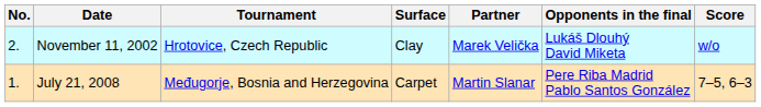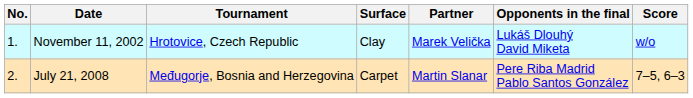 <table class="wikitable">
 <tr>
 <th>No.</th>
 <th>Date</th>
 <th>Tournament</th>
 <th>Surface</th>
 <th>Partner</th>
 <th>Opponents in the final</th>
 <th>Score</th>
 </tr>
 <tr bgcolor="CFFCFF">
-<td>2.</td>
+<td>1.</td>
 <td>November 11, 2002</td>
 <td><a href='#'>Hrotovice</a>, Czech Republic</td>
 <td>Clay</td>
 <td> <a href='#'>Marek Velička</a></td>
 <td> <a href='#'>Lukáš Dlouhý</a> <br>  <a href='#'>David Miketa</a></td>
 <td><a href='#'>w/o</a></td>
 </tr>
 <tr bgcolor="moccasin">
-<td>1.</td>
+<td>2.</td>
 <td>July 21, 2008</td>
 <td><a href='#'>Međugorje</a>, Bosnia and Herzegovina</td>
 <td>Carpet</td>
 <td> <a href='#'>Martin Slanar</a></td>
 <td> <a href='#'>Pere Riba Madrid</a> <br>  <a href='#'>Pablo Santos González</a></td>
 <td>7–5, 6–3</td>
 </tr>
 </table>
